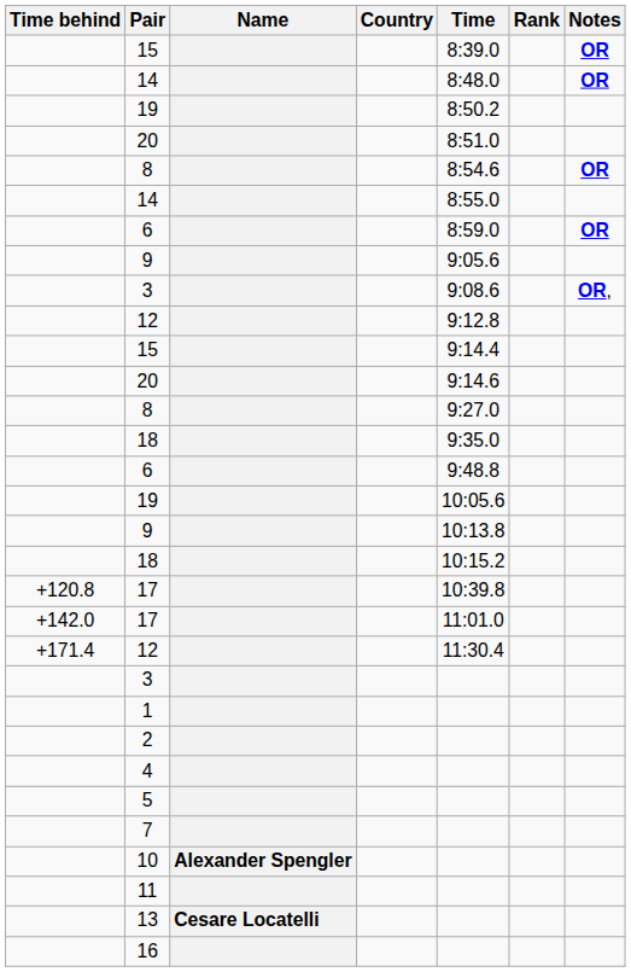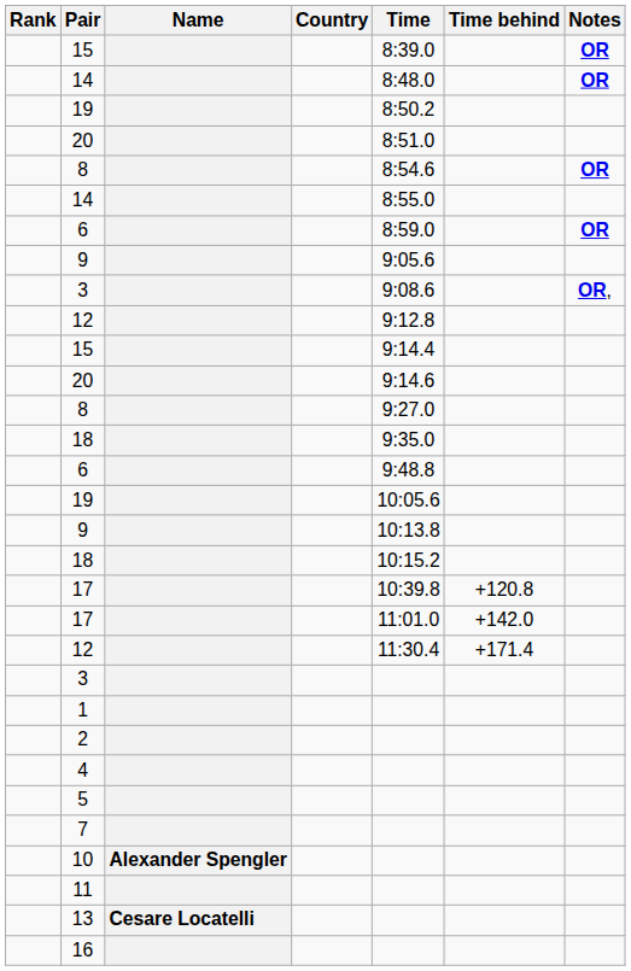 <table class="wikitable plainrowheaders sortable" style="text-align:center">
 <tr>
-<th>Time behind</th>
+<th>Rank</th>
 <th>Pair</th>
 <th>Name</th>
 <th>Country</th>
 <th>Time</th>
-<th>Rank</th>
+<th>Time behind</th>
 <th>Notes</th>
 </tr>
 <tr>
 <td></td>
 <td>15</td>
 <th scope=row style=text-align:left;></th>
 <td align=left></td>
 <td>8:39.0</td>
 <td></td>
 <td><strong><a href='#'>OR</a></strong></td>
 </tr>
 <tr>
 <td></td>
 <td>14</td>
 <th scope=row style=text-align:left;></th>
 <td align=left></td>
 <td>8:48.0</td>
 <td></td>
 <td><strong><a href='#'>OR</a></strong></td>
 </tr>
 <tr>
 <td></td>
 <td>19</td>
 <th scope=row style=text-align:left;></th>
 <td align=left></td>
 <td>8:50.2</td>
 <td></td>
 <td></td>
 </tr>
 <tr>
 <td></td>
 <td>20</td>
 <th scope=row style=text-align:left;></th>
 <td align=left></td>
 <td>8:51.0</td>
 <td></td>
 <td></td>
 </tr>
 <tr>
 <td></td>
 <td>8</td>
 <th scope=row style=text-align:left;></th>
 <td align=left></td>
 <td>8:54.6</td>
 <td></td>
 <td><strong><a href='#'>OR</a></strong></td>
 </tr>
 <tr>
 <td></td>
 <td>14</td>
 <th scope=row style=text-align:left;></th>
 <td align=left></td>
 <td>8:55.0</td>
 <td></td>
 <td></td>
 </tr>
 <tr>
 <td></td>
 <td>6</td>
 <th scope=row style=text-align:left;></th>
 <td align=left></td>
 <td>8:59.0</td>
 <td></td>
 <td><strong><a href='#'>OR</a></strong></td>
 </tr>
 <tr>
 <td></td>
 <td>9</td>
 <th scope=row style=text-align:left;></th>
 <td align=left></td>
 <td>9:05.6</td>
 <td></td>
 <td></td>
 </tr>
 <tr>
 <td></td>
 <td>3</td>
 <th scope=row style=text-align:left;></th>
 <td align=left></td>
 <td>9:08.6</td>
 <td></td>
 <td><strong><a href='#'>OR</a></strong>, </td>
 </tr>
 <tr>
 <td></td>
 <td>12</td>
 <th scope=row style=text-align:left;></th>
 <td align=left></td>
 <td>9:12.8</td>
 <td></td>
 <td></td>
 </tr>
 <tr>
 <td></td>
 <td>15</td>
 <th scope=row style=text-align:left;></th>
 <td align=left></td>
 <td>9:14.4</td>
 <td></td>
 <td></td>
 </tr>
 <tr>
 <td></td>
 <td>20</td>
 <th scope=row style=text-align:left;></th>
 <td align=left></td>
 <td>9:14.6</td>
 <td></td>
 <td></td>
 </tr>
 <tr>
 <td></td>
 <td>8</td>
 <th scope=row style=text-align:left;></th>
 <td align=left></td>
 <td>9:27.0</td>
 <td></td>
 <td></td>
 </tr>
 <tr>
 <td></td>
 <td>18</td>
 <th scope=row style=text-align:left;></th>
 <td align=left></td>
 <td>9:35.0</td>
 <td></td>
 <td></td>
 </tr>
 <tr>
 <td></td>
 <td>6</td>
 <th scope=row style=text-align:left;></th>
 <td align=left></td>
 <td>9:48.8</td>
 <td></td>
 <td></td>
 </tr>
 <tr>
 <td></td>
 <td>19</td>
 <th scope=row style=text-align:left;></th>
 <td align=left></td>
 <td>10:05.6</td>
 <td></td>
 <td></td>
 </tr>
 <tr>
 <td></td>
 <td>9</td>
 <th scope=row style=text-align:left;></th>
 <td align=left></td>
 <td>10:13.8</td>
 <td></td>
 <td></td>
 </tr>
 <tr>
 <td></td>
 <td>18</td>
 <th scope=row style=text-align:left;></th>
 <td align=left></td>
 <td>10:15.2</td>
 <td></td>
 <td></td>
 </tr>
 <tr>
-<td>+120.8</td>
+<td></td>
 <td>17</td>
 <th scope=row style=text-align:left;></th>
 <td align=left></td>
 <td>10:39.8</td>
-<td></td>
+<td>+120.8</td>
 <td></td>
 </tr>
 <tr>
-<td>+142.0</td>
+<td></td>
 <td>17</td>
 <th scope=row style=text-align:left;></th>
 <td align=left></td>
 <td>11:01.0</td>
-<td></td>
+<td>+142.0</td>
 <td></td>
 </tr>
 <tr>
-<td>+171.4</td>
+<td></td>
 <td>12</td>
 <th scope=row style=text-align:left;></th>
 <td align=left></td>
 <td>11:30.4</td>
-<td></td>
+<td>+171.4</td>
 <td></td>
 </tr>
 <tr>
 <td></td>
 <td>3</td>
 <th scope=row style=text-align:left;></th>
 <td align=left></td>
 <td></td>
 <td></td>
 <td></td>
 </tr>
 <tr>
 <td></td>
 <td>1</td>
 <th scope=row style=text-align:left;></th>
 <td align=left></td>
 <td></td>
 <td></td>
 <td></td>
 </tr>
 <tr>
 <td></td>
 <td>2</td>
 <th scope=row style=text-align:left;></th>
 <td align=left></td>
 <td></td>
 <td></td>
 <td></td>
 </tr>
 <tr>
 <td></td>
 <td>4</td>
 <th scope=row style=text-align:left;></th>
 <td align=left></td>
 <td></td>
 <td></td>
 <td></td>
 </tr>
 <tr>
 <td></td>
 <td>5</td>
 <th scope=row style=text-align:left;></th>
 <td align=left></td>
 <td></td>
 <td></td>
 <td></td>
 </tr>
 <tr>
 <td></td>
 <td>7</td>
 <th scope=row style=text-align:left;></th>
 <td align=left></td>
 <td></td>
 <td></td>
 <td></td>
 </tr>
 <tr>
 <td></td>
 <td>10</td>
 <th scope=row style=text-align:left;>Alexander Spengler</th>
 <td align=left></td>
 <td></td>
 <td></td>
 <td></td>
 </tr>
 <tr>
 <td></td>
 <td>11</td>
 <th scope=row style=text-align:left;></th>
 <td align=left></td>
 <td></td>
 <td></td>
 <td></td>
 </tr>
 <tr>
 <td></td>
 <td>13</td>
 <th scope=row style=text-align:left;>Cesare Locatelli</th>
 <td align=left></td>
 <td></td>
 <td></td>
 <td></td>
 </tr>
 <tr>
 <td></td>
 <td>16</td>
 <th scope=row style=text-align:left;></th>
 <td align=left></td>
 <td></td>
 <td></td>
 <td></td>
 </tr>
 </table>
